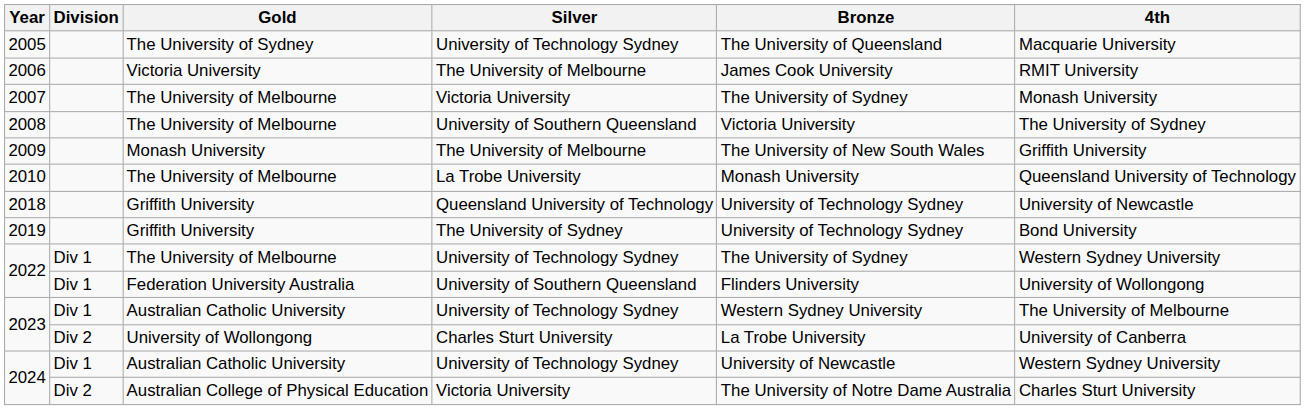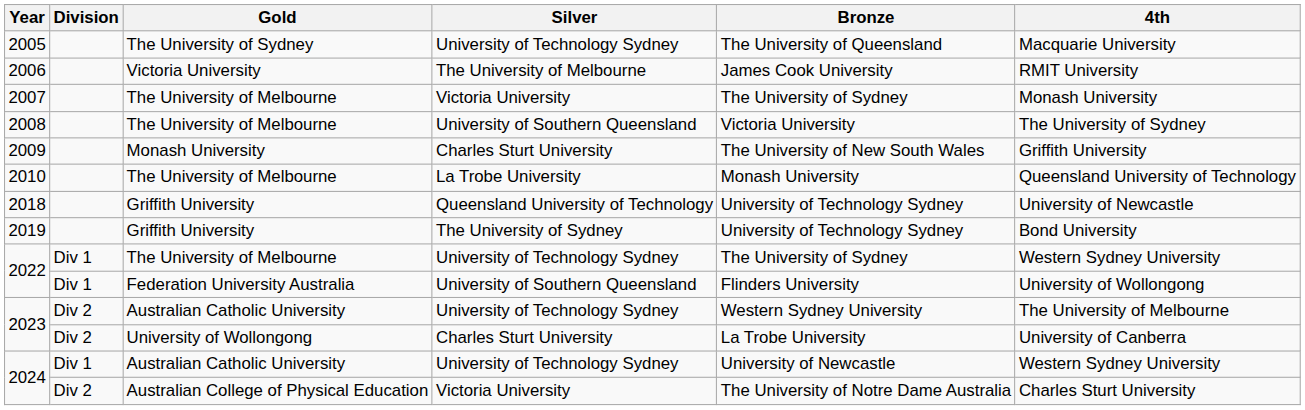 <table class="wikitable">
 <tr>
 <th>Year</th>
 <th>Division</th>
 <th>Gold</th>
 <th>Silver</th>
 <th>Bronze</th>
 <th>4th</th>
 </tr>
 <tr>
 <td>2005</td>
 <td></td>
 <td>The University of Sydney</td>
 <td>University of Technology Sydney</td>
 <td>The University of Queensland</td>
 <td>Macquarie University</td>
 </tr>
 <tr>
 <td>2006</td>
 <td></td>
 <td>Victoria University</td>
 <td>The University of Melbourne</td>
 <td>James Cook University</td>
 <td>RMIT University</td>
 </tr>
 <tr>
 <td>2007</td>
 <td></td>
 <td>The University of Melbourne</td>
 <td>Victoria University</td>
 <td>The University of Sydney</td>
 <td>Monash University</td>
 </tr>
 <tr>
 <td>2008</td>
 <td></td>
 <td>The University of Melbourne</td>
 <td>University of Southern Queensland</td>
 <td>Victoria University</td>
 <td>The University of Sydney</td>
 </tr>
 <tr>
 <td>2009</td>
 <td></td>
 <td>Monash University</td>
-<td>The University of Melbourne</td>
+<td>Charles Sturt University</td>
 <td>The University of New South Wales</td>
 <td>Griffith University</td>
 </tr>
 <tr>
 <td>2010</td>
 <td></td>
 <td>The University of Melbourne</td>
 <td>La Trobe University</td>
 <td>Monash University</td>
 <td>Queensland University of Technology</td>
 </tr>
 <tr>
 <td>2018</td>
 <td></td>
 <td>Griffith University</td>
 <td>Queensland University of Technology</td>
 <td>University of Technology Sydney</td>
 <td>University of Newcastle</td>
 </tr>
 <tr>
 <td>2019</td>
 <td></td>
 <td>Griffith University</td>
 <td>The University of Sydney</td>
 <td>University of Technology Sydney</td>
 <td>Bond University</td>
 </tr>
 <tr>
 <td rowspan="2">2022</td>
 <td>Div 1</td>
 <td>The University of Melbourne</td>
 <td>University of Technology Sydney</td>
 <td>The University of Sydney</td>
 <td>Western Sydney University</td>
 </tr>
 <tr>
 <td>Div 1</td>
 <td>Federation University Australia</td>
 <td>University of Southern Queensland</td>
 <td>Flinders University</td>
 <td>University of Wollongong</td>
 </tr>
 <tr>
 <td rowspan="2">2023</td>
-<td>Div 1</td>
+<td>Div 2</td>
 <td>Australian Catholic University</td>
 <td>University of Technology Sydney</td>
 <td>Western Sydney University</td>
 <td>The University of Melbourne</td>
 </tr>
 <tr>
 <td>Div 2</td>
 <td>University of Wollongong</td>
 <td>Charles Sturt University</td>
 <td>La Trobe University</td>
 <td>University of Canberra</td>
 </tr>
 <tr>
 <td rowspan="2">2024</td>
 <td>Div 1</td>
 <td>Australian Catholic University</td>
 <td>University of Technology Sydney</td>
 <td>University of Newcastle</td>
 <td>Western Sydney University</td>
 </tr>
 <tr>
 <td>Div 2</td>
 <td>Australian College of Physical Education</td>
 <td>Victoria University</td>
 <td>The University of Notre Dame Australia</td>
 <td>Charles Sturt University</td>
 </tr>
 </table>
